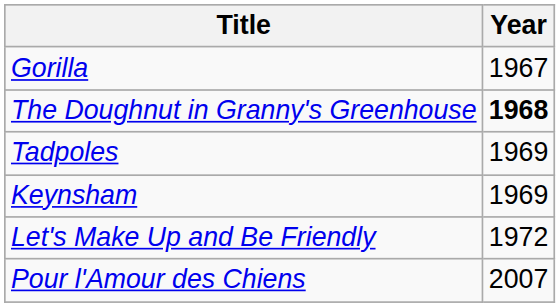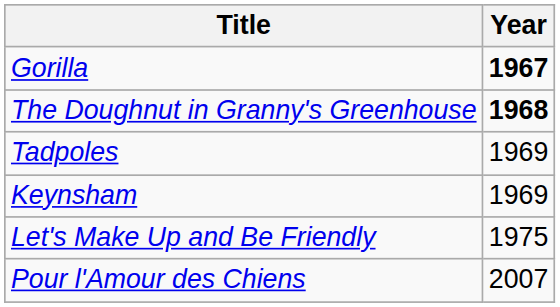 <table class="wikitable">
 <tr>
 <th>Title</th>
 <th>Year</th>
 </tr>
 <tr>
 <td><em><a href='#'>Gorilla</a></em></td>
-<td>1967</td>
+<td><strong>1967</strong></td>
 </tr>
 <tr>
 <td><em><a href='#'>The Doughnut in Granny's Greenhouse</a></em></td>
 <td><strong>1968</strong></td>
 </tr>
 <tr>
 <td><em><a href='#'>Tadpoles</a></em></td>
 <td>1969</td>
 </tr>
 <tr>
 <td><em><a href='#'>Keynsham</a></em></td>
 <td>1969</td>
 </tr>
 <tr>
 <td><em><a href='#'>Let's Make Up and Be Friendly</a></em></td>
-<td>1972</td>
+<td>1975</td>
 </tr>
 <tr>
 <td><em><a href='#'>Pour l'Amour des Chiens</a></em></td>
 <td>2007</td>
 </tr>
 </table>
